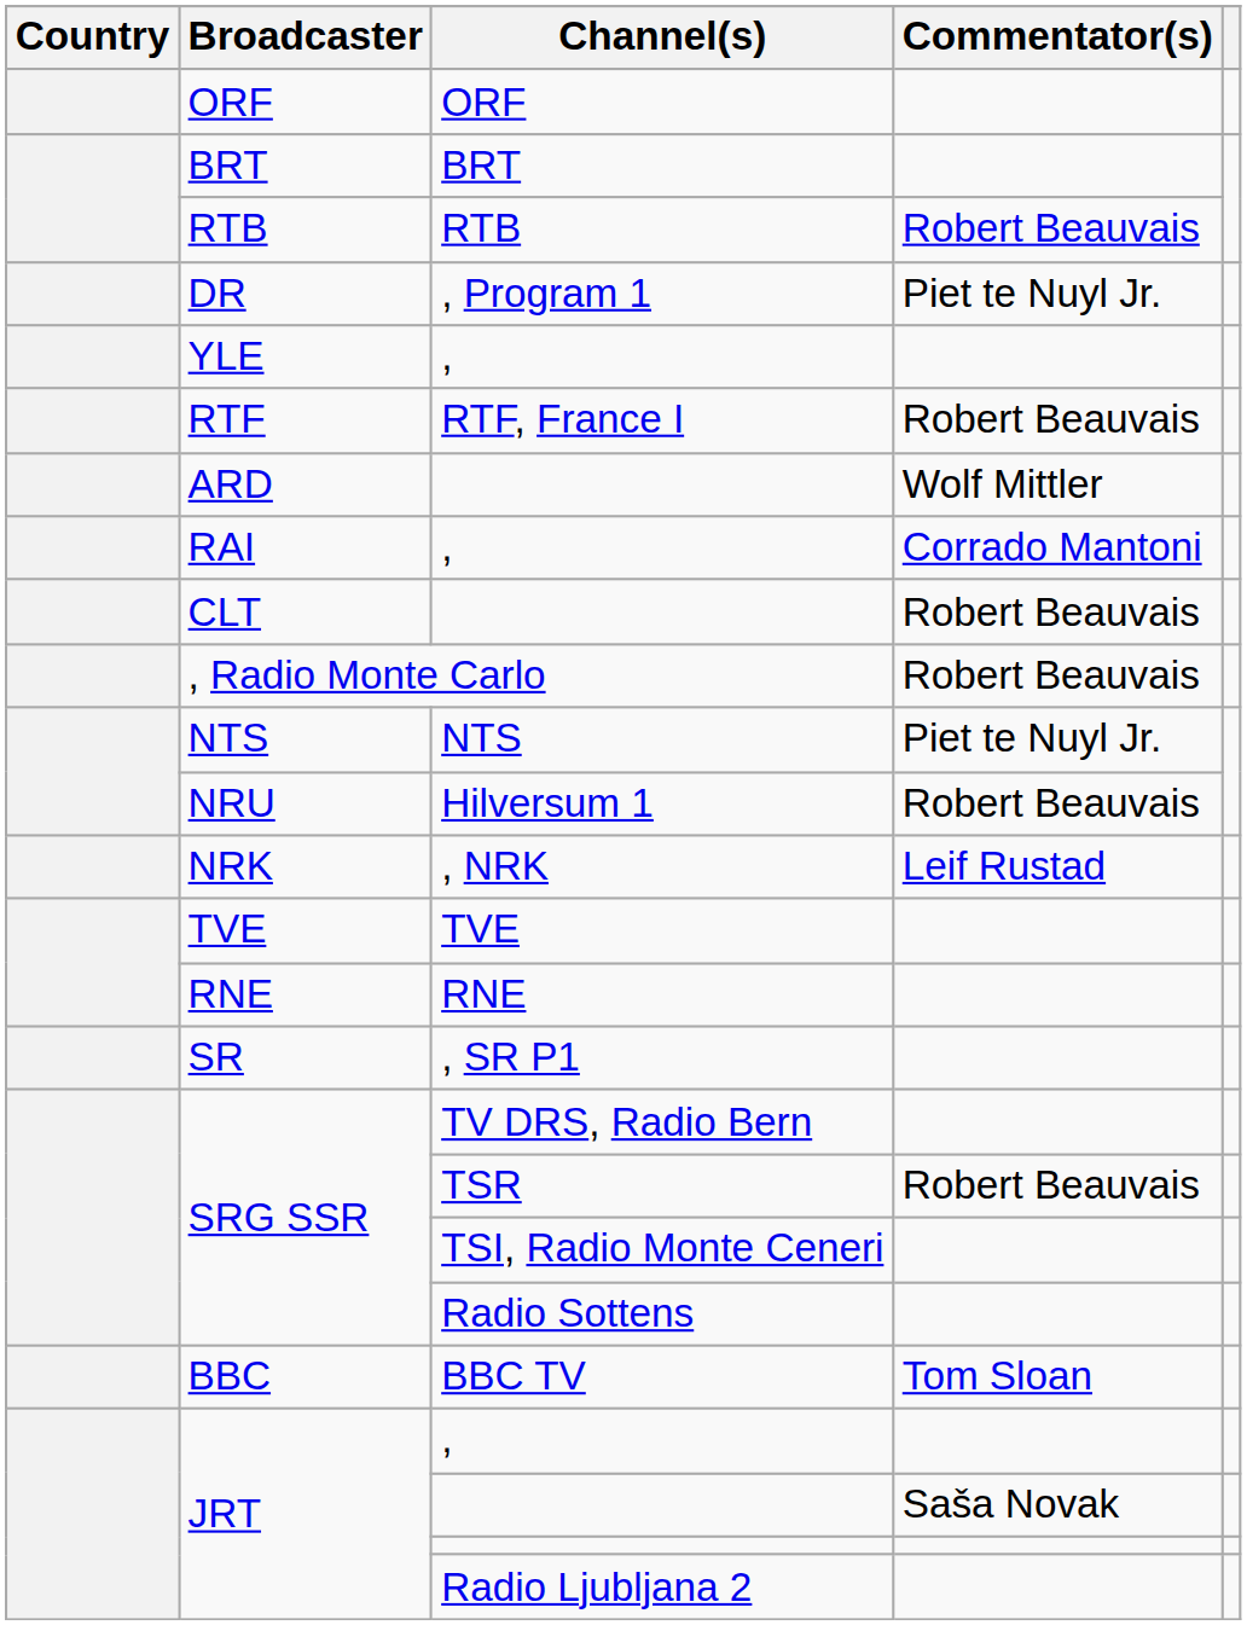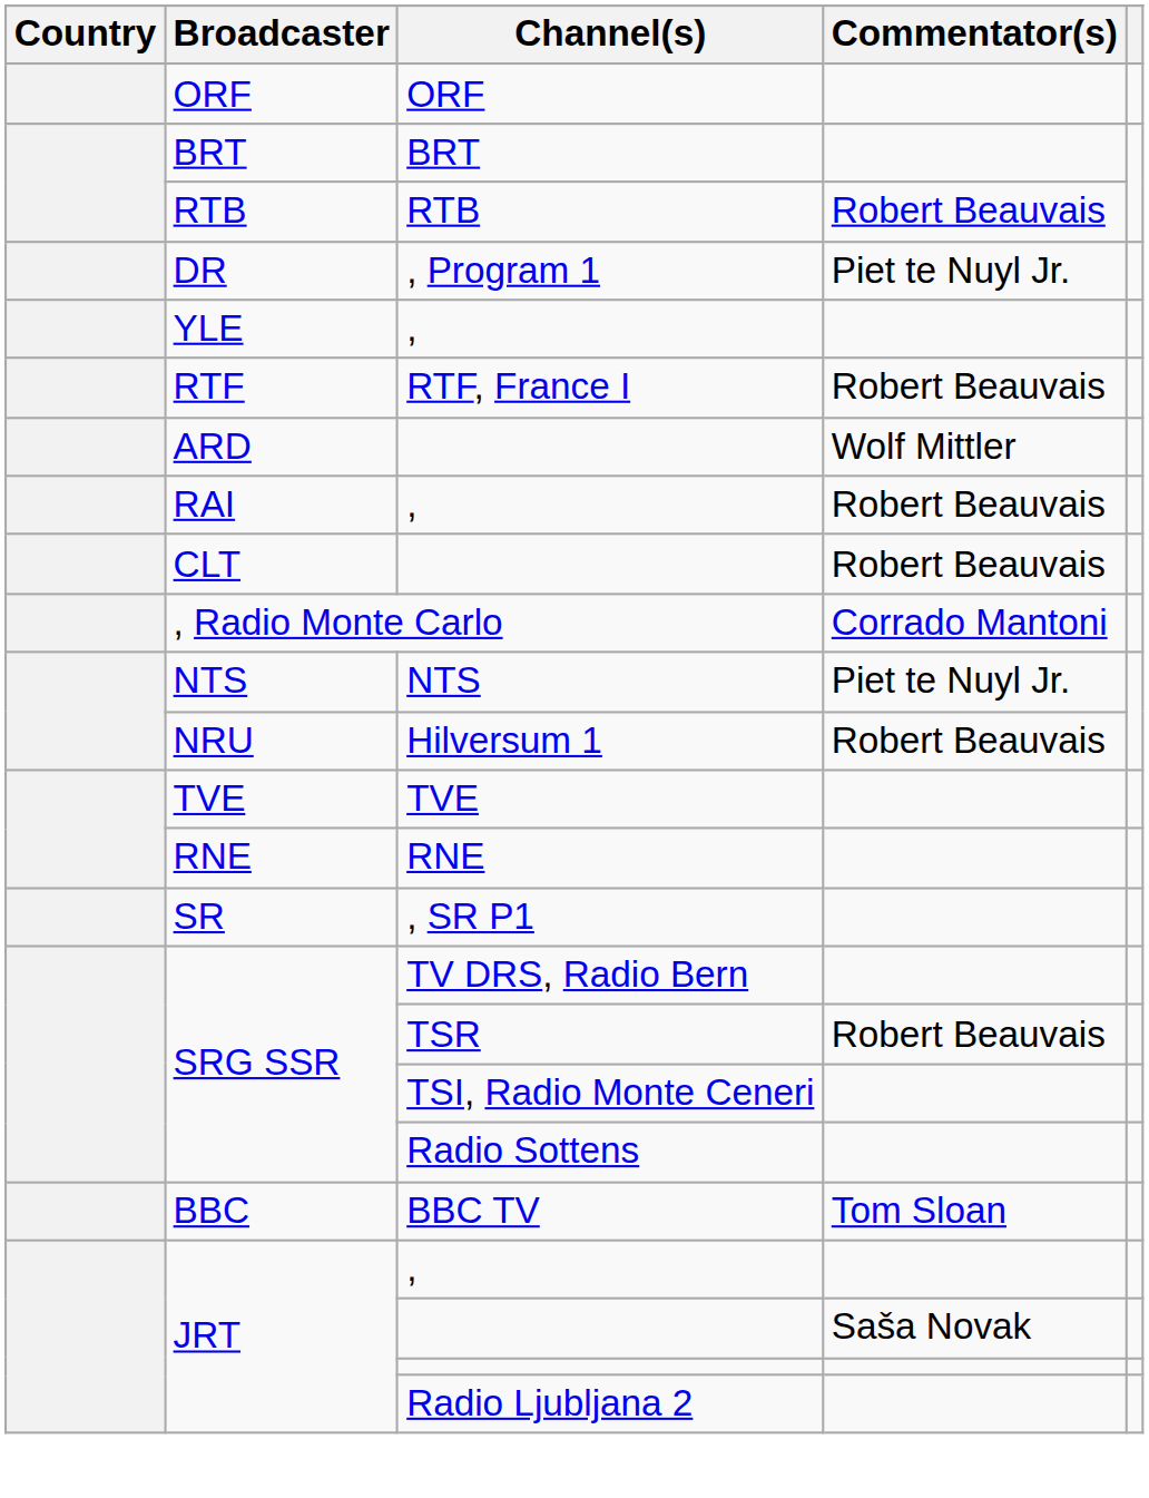 <table class="wikitable plainrowheaders">
 <tr>
 </tr>
 <tr>
 <th scope="col">Country</th>
 <th scope="col">Broadcaster</th>
 <th scope="col">Channel(s)</th>
 <th scope="col">Commentator(s)</th>
 <th scope="col"></th>
 </tr>
 <tr>
 <th scope="row"></th>
 <td><a href='#'>ORF</a></td>
 <td><a href='#'>ORF</a></td>
 <td></td>
 <td style="text-align:center"></td>
 </tr>
 <tr>
 <th scope="rowgroup" rowspan="2"></th>
 <td><a href='#'>BRT</a></td>
 <td><a href='#'>BRT</a></td>
 <td></td>
 <td style="text-align:center" rowspan="2"></td>
 </tr>
 <tr>
 <td><a href='#'>RTB</a></td>
 <td><a href='#'>RTB</a></td>
 <td><a href='#'>Robert Beauvais</a></td>
 </tr>
 <tr>
 <th scope="row"></th>
 <td><a href='#'>DR</a></td>
 <td>, <a href='#'>Program 1</a></td>
 <td>Piet te Nuyl Jr.</td>
 <td style="text-align:center"></td>
 </tr>
 <tr>
 <th scope="row"></th>
 <td><a href='#'>YLE</a></td>
 <td>, </td>
 <td></td>
 <td style="text-align:center"></td>
 </tr>
 <tr>
 <th scope="row"></th>
 <td><a href='#'>RTF</a></td>
 <td><a href='#'>RTF</a>, <a href='#'>France I</a></td>
 <td>Robert Beauvais</td>
 <td style="text-align:center"></td>
 </tr>
 <tr>
 <th scope="row"></th>
 <td><a href='#'>ARD</a></td>
 <td></td>
 <td>Wolf Mittler</td>
 <td style="text-align:center"></td>
 </tr>
 <tr>
 <th scope="row"></th>
 <td><a href='#'>RAI</a></td>
 <td>, </td>
-<td><a href='#'>Corrado Mantoni</a></td>
+<td>Robert Beauvais</td>
 <td style="text-align:center"></td>
 </tr>
 <tr>
 <th scope="row"></th>
 <td><a href='#'>CLT</a></td>
 <td></td>
 <td>Robert Beauvais</td>
 <td style="text-align:center"></td>
 </tr>
 <tr>
 <th scope="rowgroup"></th>
 <td colspan="2">, <a href='#'>Radio Monte Carlo</a></td>
-<td>Robert Beauvais</td>
+<td><a href='#'>Corrado Mantoni</a></td>
 <td style="text-align:center"></td>
 </tr>
 <tr>
 <th scope="rowgroup" rowspan="2"></th>
 <td><a href='#'>NTS</a></td>
 <td><a href='#'>NTS</a></td>
 <td>Piet te Nuyl Jr.</td>
 <td style="text-align:center" rowspan="2"></td>
 </tr>
 <tr>
 <td><a href='#'>NRU</a></td>
 <td><a href='#'>Hilversum 1</a></td>
 <td>Robert Beauvais</td>
-</tr>
-<tr>
-<th scope="row"></th>
-<td><a href='#'>NRK</a></td>
-<td>, <a href='#'>NRK</a></td>
-<td><a href='#'>Leif Rustad</a></td>
-<td style="text-align:center"></td>
 </tr>
 <tr>
 <th scope="rowgroup" rowspan="2"></th>
 <td><a href='#'>TVE</a></td>
 <td><a href='#'>TVE</a></td>
 <td></td>
 <td style="text-align:center"></td>
 </tr>
 <tr>
 <td><a href='#'>RNE</a></td>
 <td><a href='#'>RNE</a></td>
 <td></td>
 <td style="text-align:center"></td>
 </tr>
 <tr>
 <th scope="row"></th>
 <td><a href='#'>SR</a></td>
 <td>, <a href='#'>SR P1</a></td>
 <td></td>
 <td style="text-align:center"></td>
 </tr>
 <tr>
 <th scope="rowgroup" rowspan="4"></th>
 <td rowspan="4"><a href='#'>SRG SSR</a></td>
 <td><a href='#'>TV DRS</a>, <a href='#'>Radio Bern</a></td>
 <td></td>
 <td style="text-align:center"></td>
 </tr>
 <tr>
 <td><a href='#'>TSR</a></td>
 <td>Robert Beauvais</td>
 <td style="text-align:center"></td>
 </tr>
 <tr>
 <td><a href='#'>TSI</a>, <a href='#'>Radio Monte Ceneri</a></td>
 <td></td>
 <td style="text-align:center"></td>
 </tr>
 <tr>
 <td><a href='#'>Radio Sottens</a></td>
 <td></td>
 <td style="text-align:center"></td>
 </tr>
 <tr>
 <th scope="row"></th>
 <td><a href='#'>BBC</a></td>
 <td><a href='#'>BBC TV</a></td>
 <td><a href='#'>Tom Sloan</a></td>
 <td style="text-align:center"></td>
 </tr>
 <tr>
 <th scope="rowgroup" rowspan="4"></th>
 <td rowspan="4"><a href='#'>JRT</a></td>
 <td>, </td>
 <td></td>
 <td style="text-align:center"></td>
 </tr>
 <tr>
 <td></td>
 <td>Saša Novak</td>
 <td style="text-align:center"></td>
 </tr>
 <tr>
 <td></td>
 <td></td>
 <td style="text-align:center"></td>
 </tr>
 <tr>
 <td><a href='#'>Radio Ljubljana 2</a></td>
 <td></td>
 <td style="text-align:center"></td>
 </tr>
 </table>
